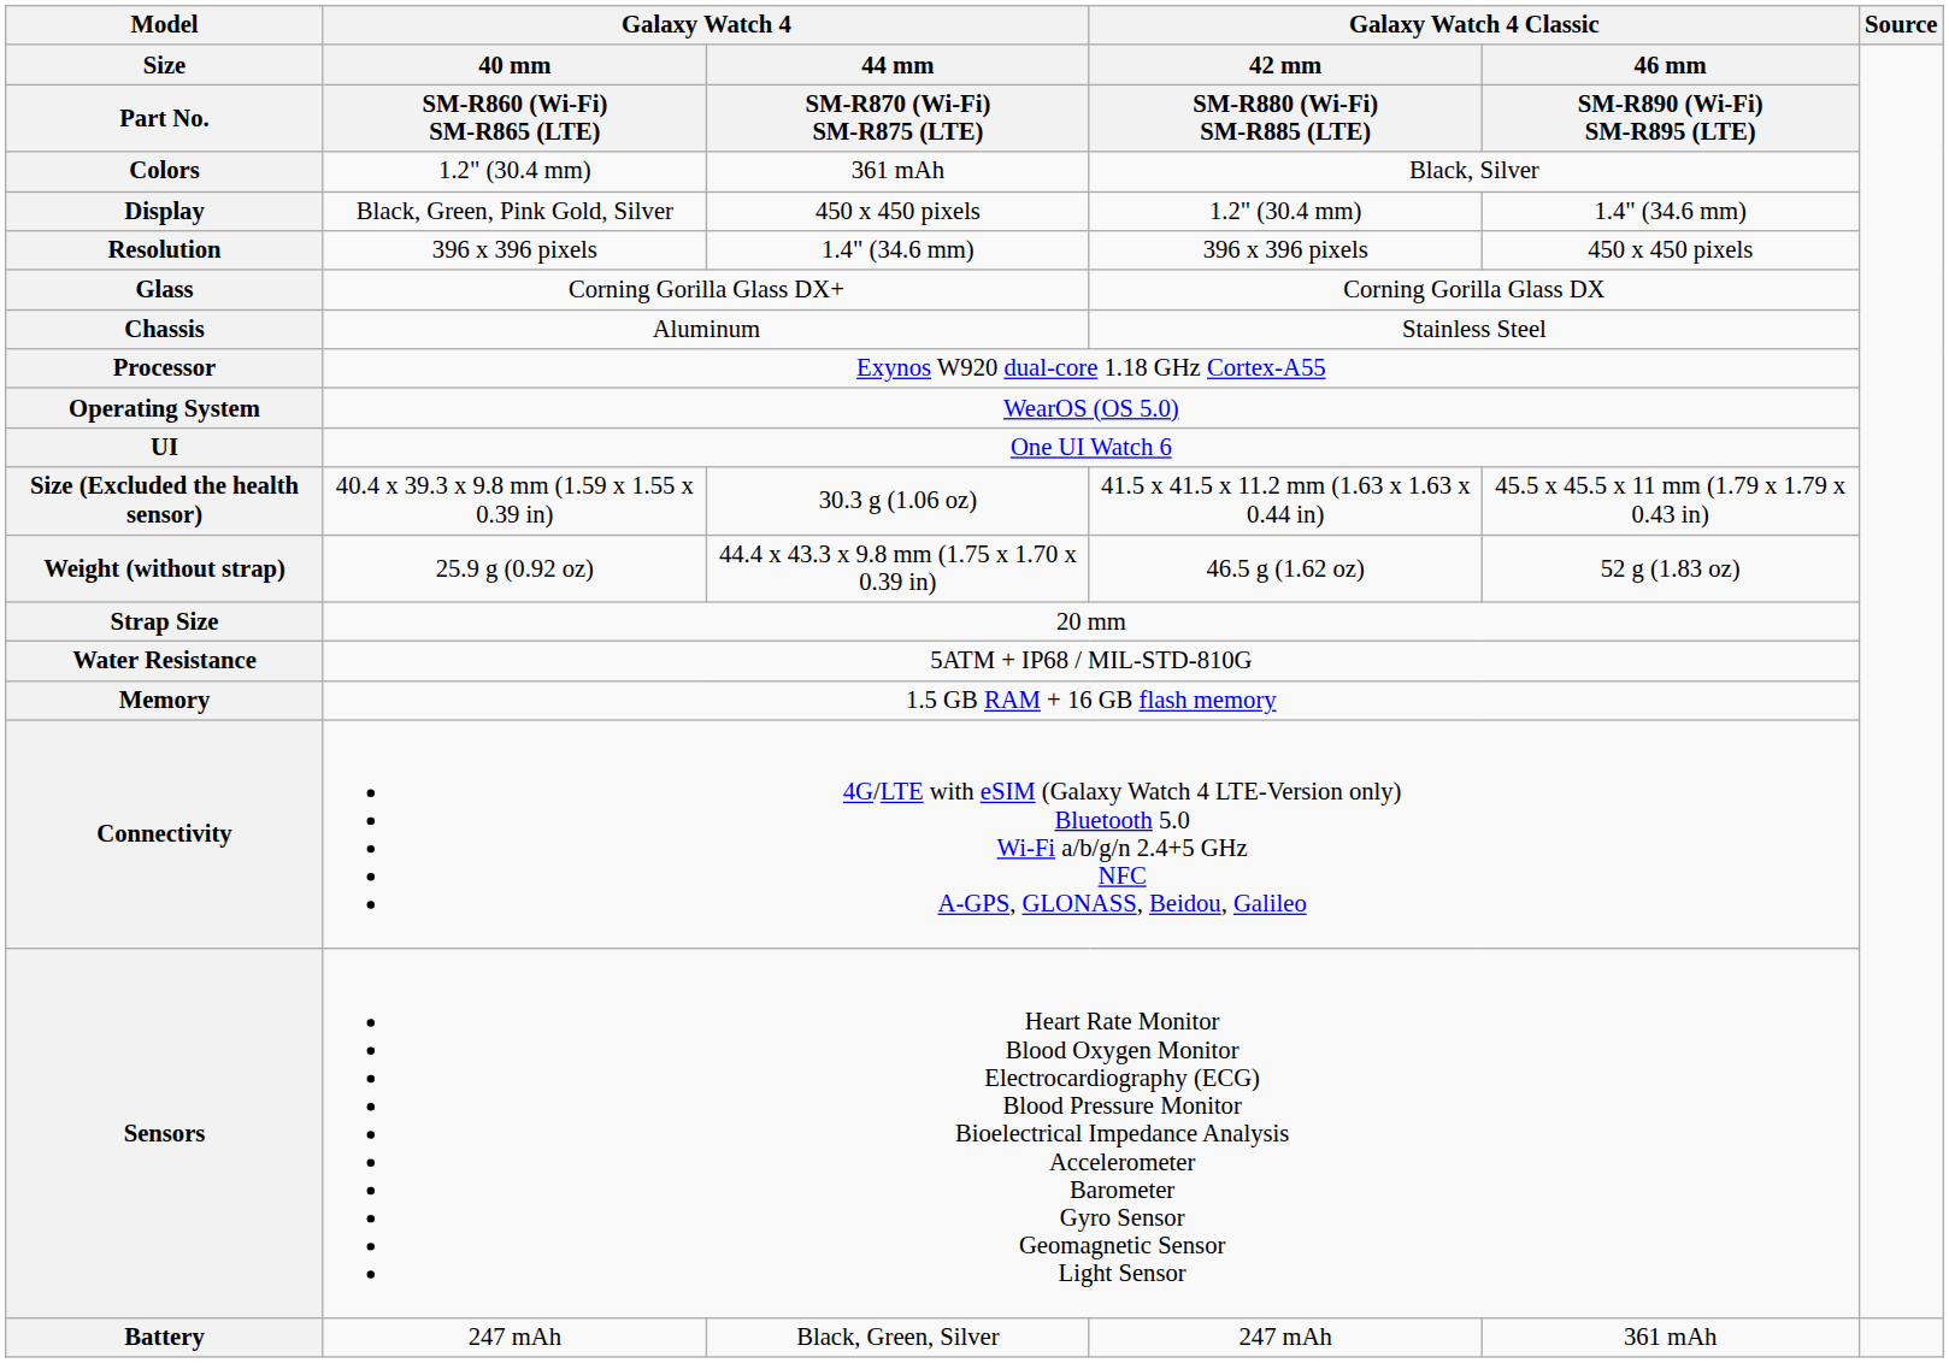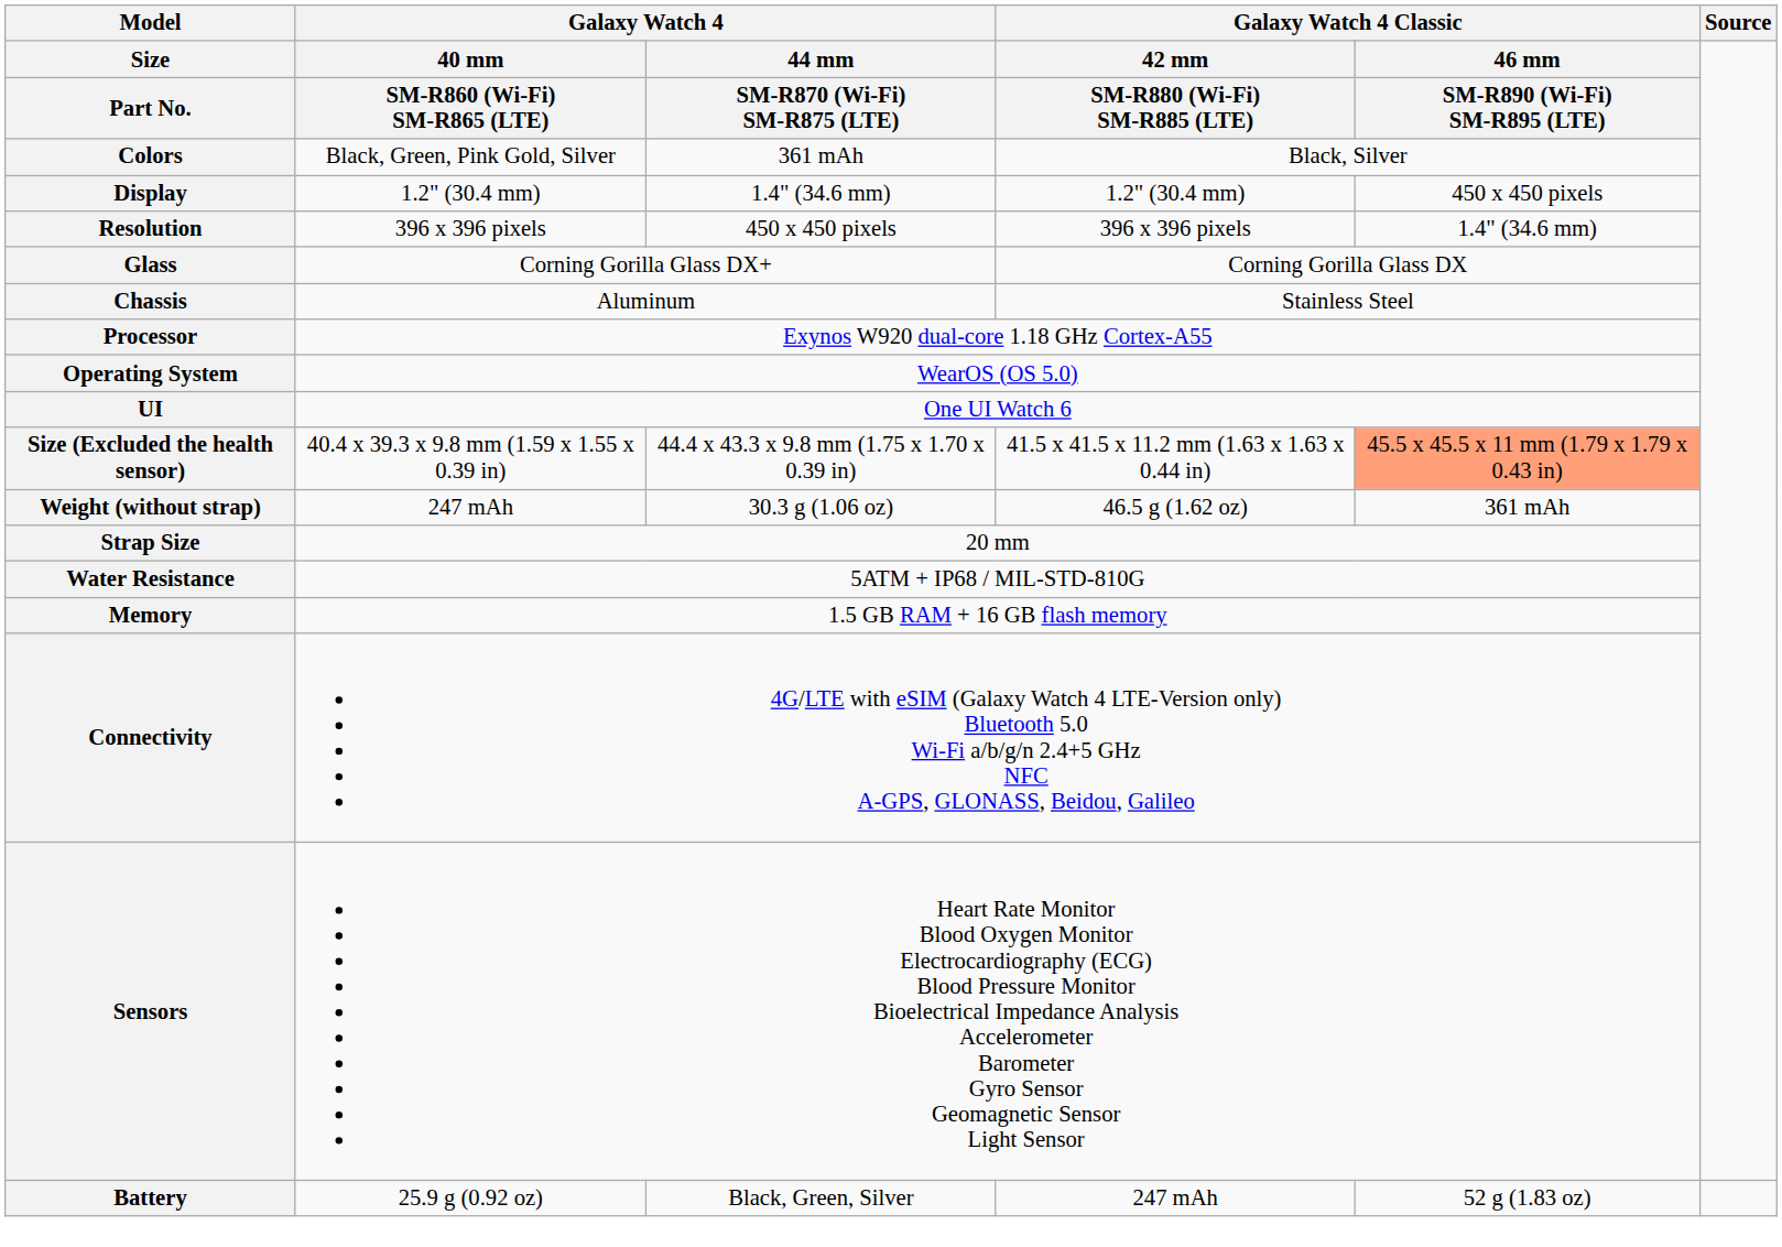 <table class="wikitable" style="text-align: center;">
 <tr>
 <th>Model</th>
 <th colspan="2">Galaxy Watch 4</th>
 <th colspan="2">Galaxy Watch 4 Classic</th>
 <th>Source</th>
 </tr>
 <tr>
 <th>Size</th>
 <th>40 mm</th>
 <th>44 mm</th>
 <th>42 mm</th>
 <th>46 mm</th>
 <td rowspan="17"><br></td>
 </tr>
 <tr>
 <th>Part No.</th>
 <th>SM-R860 (Wi-Fi)<br>SM-R865 (LTE)</th>
 <th>SM-R870 (Wi-Fi)<br>SM-R875 (LTE)</th>
 <th>SM-R880 (Wi-Fi)<br>SM-R885 (LTE)</th>
 <th>SM-R890 (Wi-Fi)<br>SM-R895 (LTE)</th>
 </tr>
 <tr>
 <th>Colors</th>
-<td>1.2" (30.4 mm)</td>
+<td>Black, Green, Pink Gold, Silver</td>
 <td>361 mAh</td>
 <td colspan="2">Black, Silver</td>
 </tr>
 <tr>
 <th>Display</th>
-<td>Black, Green, Pink Gold, Silver</td>
-<td>450 x 450 pixels</td>
 <td>1.2" (30.4 mm)</td>
 <td>1.4" (34.6 mm)</td>
+<td>1.2" (30.4 mm)</td>
+<td>450 x 450 pixels</td>
 </tr>
 <tr>
 <th>Resolution</th>
 <td>396 x 396 pixels</td>
+<td>450 x 450 pixels</td>
+<td>396 x 396 pixels</td>
 <td>1.4" (34.6 mm)</td>
-<td>396 x 396 pixels</td>
-<td>450 x 450 pixels</td>
 </tr>
 <tr>
 <th>Glass</th>
 <td colspan="2">Corning Gorilla Glass DX+</td>
 <td colspan="2">Corning Gorilla Glass DX</td>
 </tr>
 <tr>
 <th>Chassis</th>
 <td colspan="2">Aluminum</td>
 <td colspan="2">Stainless Steel</td>
 </tr>
 <tr>
 <th>Processor</th>
 <td colspan="4"><a href='#'>Exynos</a> W920 <a href='#'>dual-core</a> 1.18 GHz <a href='#'>Cortex-A55</a></td>
 </tr>
 <tr>
 <th>Operating System</th>
 <td colspan="4"><a href='#'>WearOS (OS 5.0)</a></td>
 </tr>
 <tr>
 <th>UI</th>
 <td colspan="4"><a href='#'>One UI Watch 6</a></td>
 </tr>
 <tr>
 <th>Size (Excluded the health sensor)</th>
 <td>40.4 x 39.3 x 9.8 mm (1.59 x 1.55 x 0.39 in)</td>
-<td>30.3 g (1.06 oz)</td>
+<td>44.4 x 43.3 x 9.8 mm (1.75 x 1.70 x 0.39 in)</td>
 <td>41.5 x 41.5 x 11.2 mm (1.63 x 1.63 x 0.44 in)</td>
-<td>45.5 x 45.5 x 11 mm (1.79 x 1.79 x 0.43 in)</td>
+<td style="background: lightsalmon;">45.5 x 45.5 x 11 mm (1.79 x 1.79 x 0.43 in)</td>
 </tr>
 <tr>
 <th>Weight (without strap)</th>
-<td>25.9 g (0.92 oz)</td>
-<td>44.4 x 43.3 x 9.8 mm (1.75 x 1.70 x 0.39 in)</td>
+<td>247 mAh</td>
+<td>30.3 g (1.06 oz)</td>
 <td>46.5 g (1.62 oz)</td>
-<td>52 g (1.83 oz)</td>
+<td>361 mAh</td>
 </tr>
 <tr>
 <th>Strap Size</th>
 <td colspan="4">20 mm</td>
 </tr>
 <tr>
 <th>Water Resistance</th>
 <td colspan="4">5ATM + IP68 / MIL-STD-810G</td>
 </tr>
 <tr>
 <th>Memory</th>
 <td colspan="4">1.5 GB <a href='#'>RAM</a> + 16 GB <a href='#'>flash memory</a></td>
 </tr>
 <tr>
 <th>Connectivity</th>
 <td colspan="4"><br><ul><li><a href='#'>4G</a>/<a href='#'>LTE</a> with <a href='#'>eSIM</a> (Galaxy Watch 4 LTE-Version only)</li><li><a href='#'>Bluetooth</a> 5.0</li><li><a href='#'>Wi-Fi</a> a/b/g/n 2.4+5 GHz</li><li><a href='#'>NFC</a></li><li><a href='#'>A-GPS</a>, <a href='#'>GLONASS</a>, <a href='#'>Beidou</a>, <a href='#'>Galileo</a></li></ul></td>
 </tr>
 <tr>
 <th>Sensors</th>
 <td colspan="4"><br><ul><li>Heart Rate Monitor</li><li>Blood Oxygen Monitor</li><li>Electrocardiography (ECG)</li><li>Blood Pressure Monitor</li><li>Bioelectrical Impedance Analysis</li><li>Accelerometer</li><li>Barometer</li><li>Gyro Sensor</li><li>Geomagnetic Sensor</li><li>Light Sensor</li></ul></td>
 </tr>
 <tr>
 <th>Battery</th>
-<td>247 mAh</td>
+<td>25.9 g (0.92 oz)</td>
 <td>Black, Green, Silver</td>
 <td>247 mAh</td>
-<td>361 mAh</td>
+<td>52 g (1.83 oz)</td>
 </tr>
 </table>
